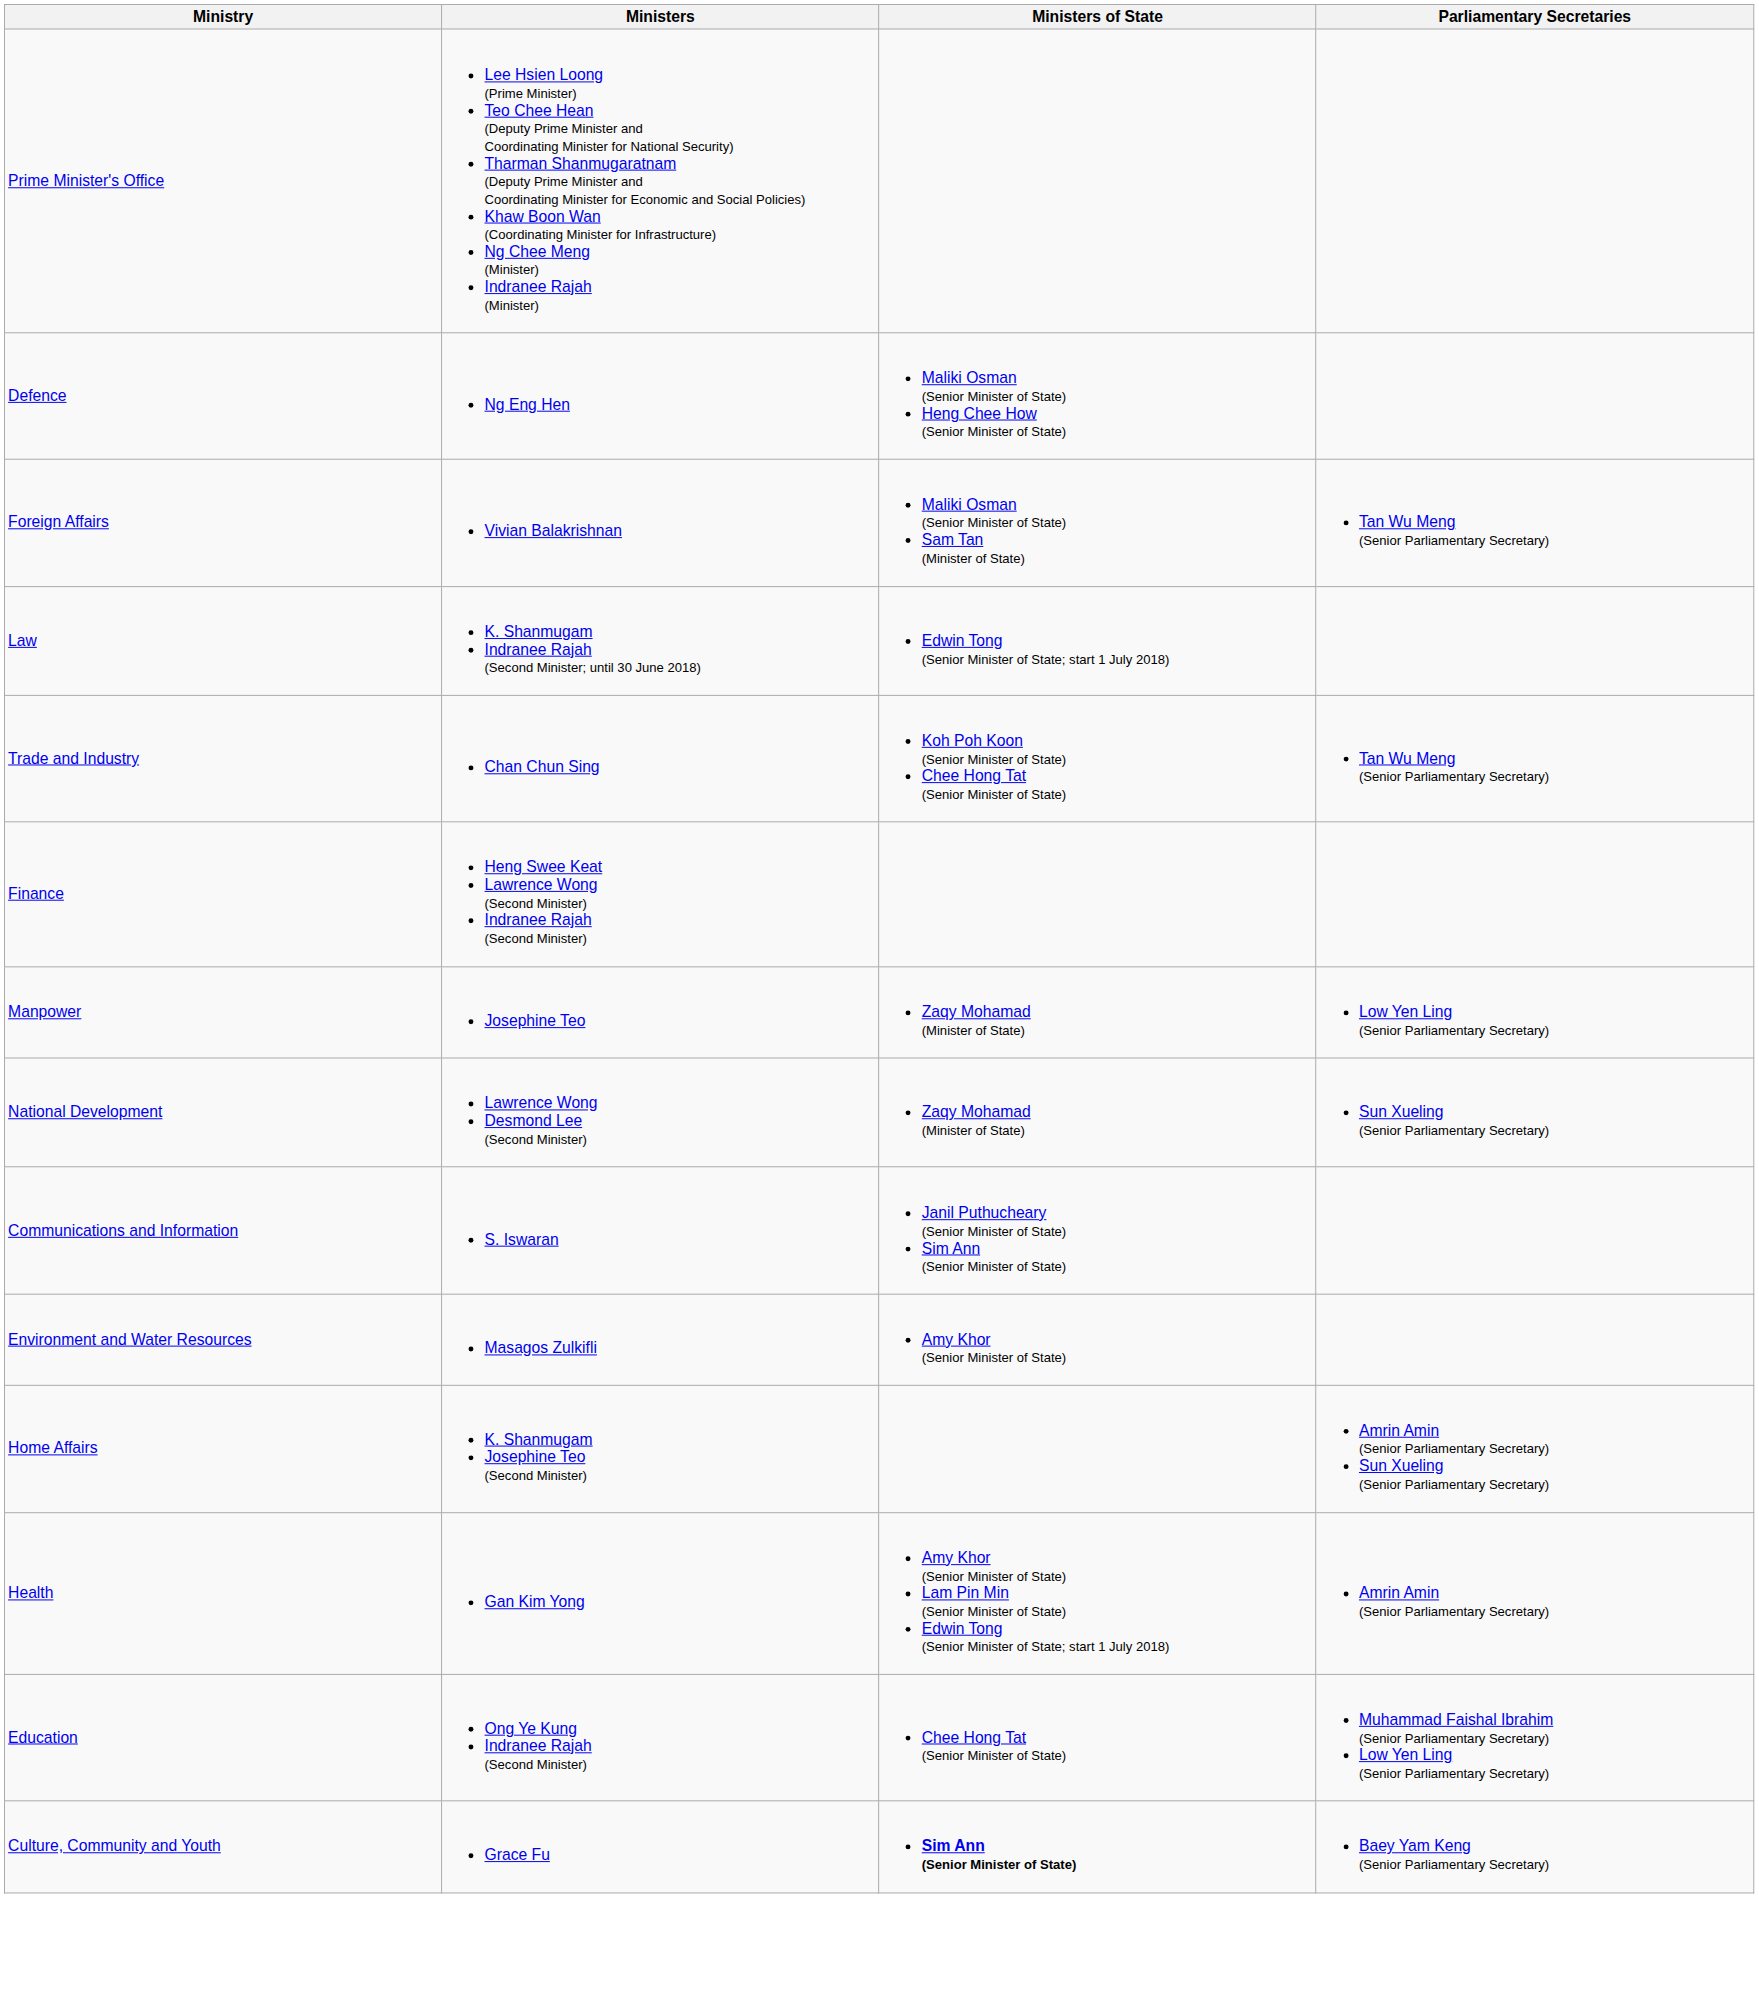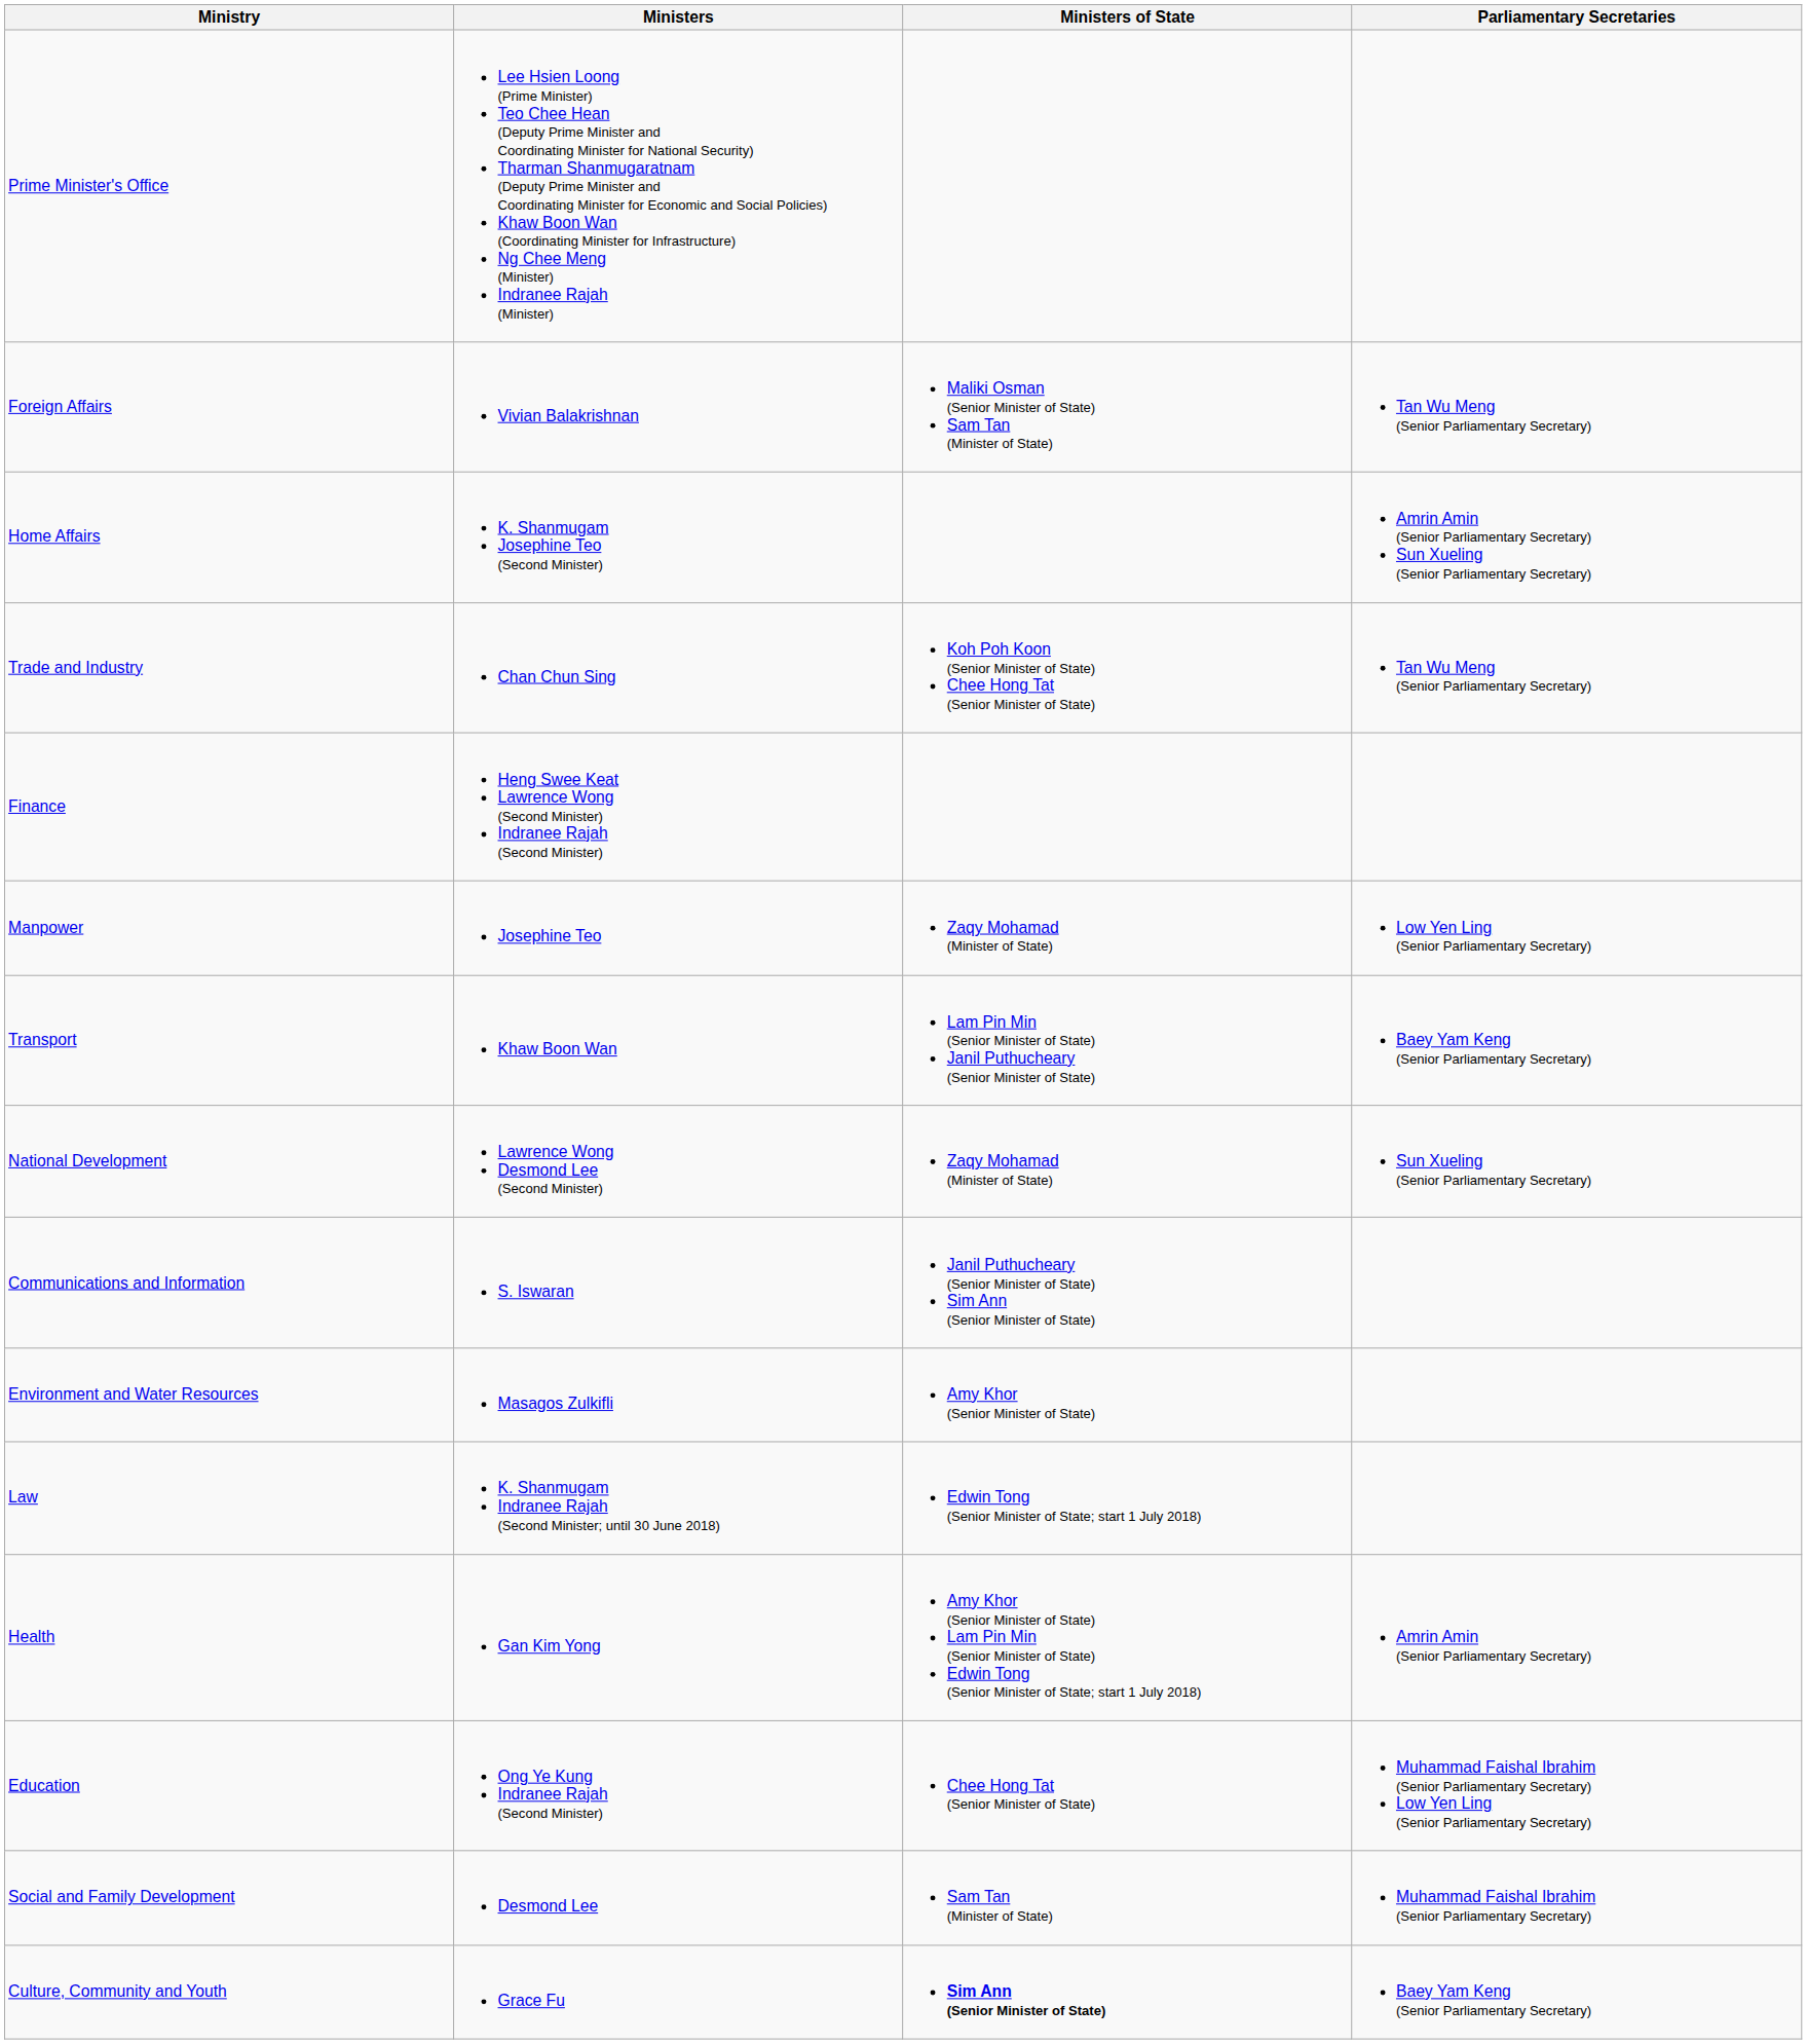 <table class="wikitable" style="width:90%">
 <tr>
 <th width= 25%>Ministry</th>
 <th width= 25%>Ministers</th>
 <th width= 25%>Ministers of State</th>
 <th width= 25%>Parliamentary Secretaries</th>
 </tr>
 <tr>
 <td><a href='#'>Prime Minister's Office</a></td>
 <td><br><ul><li><a href='#'>Lee Hsien Loong</a><br><small>(Prime Minister)</small></li><li><a href='#'>Teo Chee Hean</a><br><small>(Deputy Prime Minister and <br>Coordinating Minister for National Security)</small></li><li><a href='#'>Tharman Shanmugaratnam</a><br><small>(Deputy Prime Minister and<br>Coordinating Minister for Economic and Social Policies)</small></li><li><a href='#'>Khaw Boon Wan</a><br><small>(Coordinating Minister for Infrastructure)</small></li><li><a href='#'>Ng Chee Meng</a><br><small>(Minister)</small></li><li><a href='#'>Indranee Rajah</a><br><small>(Minister)</small></li></ul></td>
 <td></td>
 <td></td>
 </tr>
 <tr>
-<td><a href='#'>Defence</a></td>
-<td><br><ul><li><a href='#'>Ng Eng Hen</a></li></ul></td>
-<td><br><ul><li><a href='#'>Maliki Osman</a><br><small>(Senior Minister of State)</small></li><li><a href='#'>Heng Chee How</a><br><small>(Senior Minister of State)</small></li></ul></td>
-<td></td>
-</tr>
-<tr>
 <td><a href='#'>Foreign Affairs</a></td>
 <td><br><ul><li><a href='#'>Vivian Balakrishnan</a></li></ul></td>
 <td><br><ul><li><a href='#'>Maliki Osman</a><br><small>(Senior Minister of State)</small></li><li><a href='#'>Sam Tan</a><br><small>(Minister of State)</small></li></ul></td>
 <td><br><ul><li><a href='#'>Tan Wu Meng</a><br><small>(Senior Parliamentary Secretary)</small></li></ul></td>
 </tr>
 <tr>
-<td><a href='#'>Law</a></td>
-<td><br><ul><li><a href='#'>K. Shanmugam</a></li><li><a href='#'>Indranee Rajah</a><br><small>(Second Minister; until 30 June 2018)</small></li></ul></td>
-<td><br><ul><li><a href='#'>Edwin Tong</a><br><small>(Senior Minister of State; start 1 July 2018)</small></li></ul></td>
+<td><a href='#'>Home Affairs</a></td>
+<td><br><ul><li><a href='#'>K. Shanmugam</a></li><li><a href='#'>Josephine Teo</a><br><small>(Second Minister)</small></li></ul></td>
 <td></td>
+<td><br><ul><li><a href='#'>Amrin Amin</a><br><small>(Senior Parliamentary Secretary)</small></li><li><a href='#'>Sun Xueling</a><br><small>(Senior Parliamentary Secretary)</small></li></ul></td>
 </tr>
 <tr>
 <td><a href='#'>Trade and Industry</a></td>
 <td><br><ul><li><a href='#'>Chan Chun Sing</a></li></ul></td>
 <td><br><ul><li><a href='#'>Koh Poh Koon</a><br><small>(Senior Minister of State)</small></li><li><a href='#'>Chee Hong Tat</a><br><small>(Senior Minister of State)</small></li></ul></td>
 <td><br><ul><li><a href='#'>Tan Wu Meng</a><br><small>(Senior Parliamentary Secretary)</small></li></ul></td>
 </tr>
 <tr>
 <td><a href='#'>Finance</a></td>
 <td><br><ul><li><a href='#'>Heng Swee Keat</a></li><li><a href='#'>Lawrence Wong</a><br><small>(Second Minister)</small></li><li><a href='#'>Indranee Rajah</a><br><small>(Second Minister)</small></li></ul></td>
 <td></td>
 <td></td>
 </tr>
 <tr>
 <td><a href='#'>Manpower</a></td>
 <td><br><ul><li><a href='#'>Josephine Teo</a></li></ul></td>
 <td><br><ul><li><a href='#'>Zaqy Mohamad</a><br><small>(Minister of State)</small></li></ul></td>
 <td><br><ul><li><a href='#'>Low Yen Ling</a><br><small>(Senior Parliamentary Secretary)</small></li></ul></td>
 </tr>
 <tr>
+<td><a href='#'>Transport</a></td>
+<td><br><ul><li><a href='#'>Khaw Boon Wan</a></li></ul></td>
+<td><br><ul><li><a href='#'>Lam Pin Min</a><br><small>(Senior Minister of State)</small></li><li><a href='#'>Janil Puthucheary</a><br><small>(Senior Minister of State)</small></li></ul></td>
+<td><br><ul><li><a href='#'>Baey Yam Keng</a><br><small>(Senior Parliamentary Secretary)</small></li></ul></td>
+</tr>
+<tr>
 <td><a href='#'>National Development</a></td>
 <td><br><ul><li><a href='#'>Lawrence Wong</a></li><li><a href='#'>Desmond Lee</a><br><small>(Second Minister)</small></li></ul></td>
 <td><br><ul><li><a href='#'>Zaqy Mohamad</a><br><small>(Minister of State)</small></li></ul></td>
 <td><br><ul><li><a href='#'>Sun Xueling</a><br><small>(Senior Parliamentary Secretary)</small></li></ul></td>
 </tr>
 <tr>
 <td><a href='#'>Communications and Information</a></td>
 <td><br><ul><li><a href='#'>S. Iswaran</a></li></ul></td>
 <td><br><ul><li><a href='#'>Janil Puthucheary</a><br><small>(Senior Minister of State)</small></li><li><a href='#'>Sim Ann</a><br><small>(Senior Minister of State)</small></li></ul></td>
 <td></td>
 </tr>
 <tr>
 <td><a href='#'>Environment and Water Resources</a></td>
 <td><br><ul><li><a href='#'>Masagos Zulkifli</a></li></ul></td>
 <td><br><ul><li><a href='#'>Amy Khor</a><br><small>(Senior Minister of State)</small></li></ul></td>
 <td></td>
 </tr>
 <tr>
-<td><a href='#'>Home Affairs</a></td>
-<td><br><ul><li><a href='#'>K. Shanmugam</a></li><li><a href='#'>Josephine Teo</a><br><small>(Second Minister)</small></li></ul></td>
+<td><a href='#'>Law</a></td>
+<td><br><ul><li><a href='#'>K. Shanmugam</a></li><li><a href='#'>Indranee Rajah</a><br><small>(Second Minister; until 30 June 2018)</small></li></ul></td>
+<td><br><ul><li><a href='#'>Edwin Tong</a><br><small>(Senior Minister of State; start 1 July 2018)</small></li></ul></td>
 <td></td>
-<td><br><ul><li><a href='#'>Amrin Amin</a><br><small>(Senior Parliamentary Secretary)</small></li><li><a href='#'>Sun Xueling</a><br><small>(Senior Parliamentary Secretary)</small></li></ul></td>
 </tr>
 <tr>
 <td><a href='#'>Health</a></td>
 <td><br><ul><li><a href='#'>Gan Kim Yong</a></li></ul></td>
 <td><br><ul><li><a href='#'>Amy Khor</a><br><small>(Senior Minister of State)</small></li><li><a href='#'>Lam Pin Min</a><br><small>(Senior Minister of State)</small></li><li><a href='#'>Edwin Tong</a><br><small>(Senior Minister of State; start 1 July 2018)</small></li></ul></td>
 <td><br><ul><li><a href='#'>Amrin Amin</a><br><small>(Senior Parliamentary Secretary)</small></li></ul></td>
 </tr>
 <tr>
 <td><a href='#'>Education</a></td>
 <td><br><ul><li><a href='#'>Ong Ye Kung</a></li><li><a href='#'>Indranee Rajah</a><br><small>(Second Minister)</small></li></ul></td>
 <td><br><ul><li><a href='#'>Chee Hong Tat</a><br><small>(Senior Minister of State)</small></li></ul></td>
 <td><br><ul><li><a href='#'>Muhammad Faishal Ibrahim</a><br><small>(Senior Parliamentary Secretary)</small></li><li><a href='#'>Low Yen Ling</a><br><small>(Senior Parliamentary Secretary)</small></li></ul></td>
 </tr>
 <tr>
+<td><a href='#'>Social and Family Development</a></td>
+<td><br><ul><li><a href='#'>Desmond Lee</a></li></ul></td>
+<td><br><ul><li><a href='#'>Sam Tan</a><br><small>(Minister of State)</small></li></ul></td>
+<td><br><ul><li><a href='#'>Muhammad Faishal Ibrahim</a><br><small>(Senior Parliamentary Secretary)</small></li></ul></td>
+</tr>
+<tr>
 <td><a href='#'>Culture, Community and Youth</a></td>
 <td><br><ul><li><a href='#'>Grace Fu</a></li></ul></td>
 <td><strong><br><ul><li><a href='#'>Sim Ann</a><br><small>(Senior Minister of State)</small></li></ul></strong></td>
 <td><br><ul><li><a href='#'>Baey Yam Keng</a><br><small>(Senior Parliamentary Secretary)</small></li></ul></td>
 </tr>
 </table>
